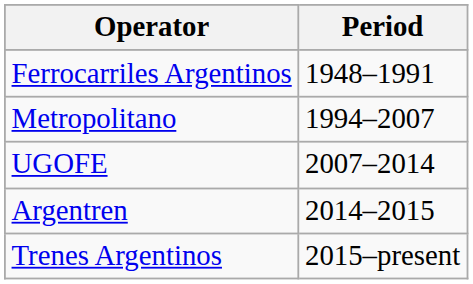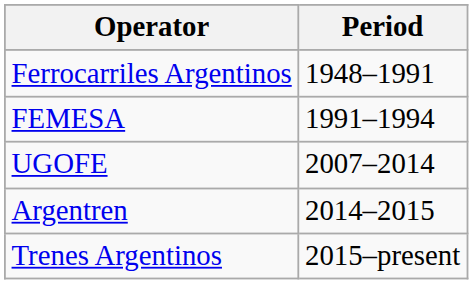 <table class= wikitable>
 <tr>
 <th>Operator</th>
 <th>Period</th>
 </tr>
 <tr>
 <td><a href='#'>Ferrocarriles Argentinos</a></td>
 <td>1948–1991</td>
 </tr>
 <tr>
-<td><a href='#'>Metropolitano</a></td>
-<td>1994–2007</td>
+<td><a href='#'>FEMESA</a></td>
+<td>1991–1994</td>
 </tr>
 <tr>
 <td><a href='#'>UGOFE</a></td>
 <td>2007–2014</td>
 </tr>
 <tr>
 <td><a href='#'>Argentren</a></td>
 <td>2014–2015</td>
 </tr>
 <tr>
 <td><a href='#'>Trenes Argentinos</a></td>
 <td>2015–present</td>
 </tr>
 </table>
